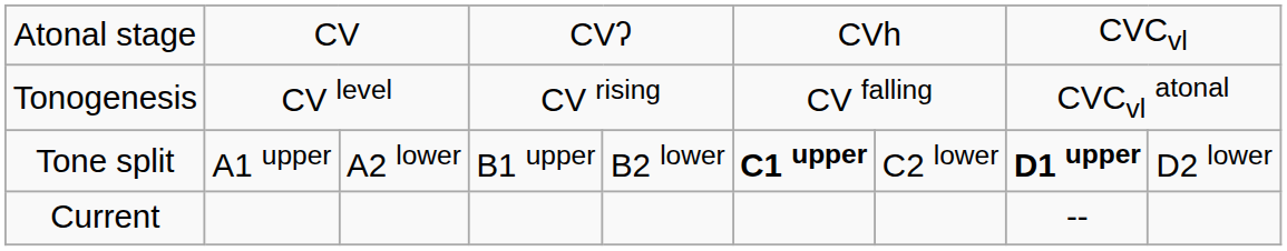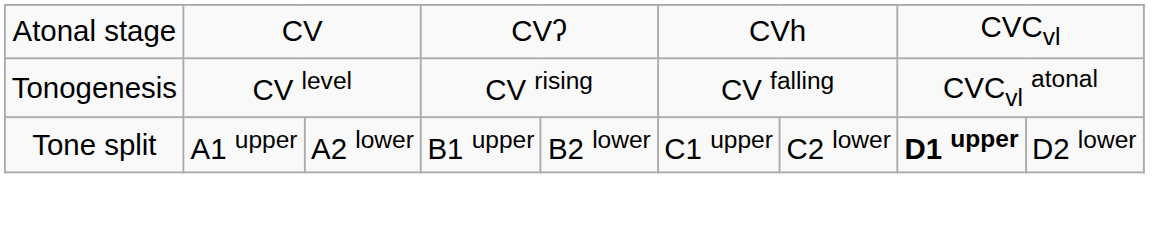 <table class="wikitable" style="text-align: center;">
 <tr>
 <td>Atonal stage</td>
 <td colspan="2">CV</td>
 <td colspan="2">CVʔ</td>
 <td colspan="2">CVh</td>
 <td colspan="2">CVC<sub>vl</sub></td>
 </tr>
 <tr>
 <td>Tonogenesis</td>
 <td colspan="2">CV <sup>level</sup></td>
 <td colspan="2">CV <sup>rising</sup></td>
 <td colspan="2">CV <sup>falling</sup></td>
 <td colspan="2">CVC<sub>vl</sub> <sup>atonal</sup></td>
 </tr>
 <tr>
 <td>Tone split</td>
 <td>A1 <sup>upper</sup></td>
 <td>A2 <sup>lower</sup></td>
 <td>B1 <sup>upper</sup></td>
 <td>B2 <sup>lower</sup></td>
-<td><strong>C1 <sup>upper</sup></strong></td>
+<td>C1 <sup>upper</sup></td>
 <td>C2 <sup>lower</sup></td>
 <td><strong>D1 <sup>upper</sup></strong></td>
 <td>D2 <sup>lower</sup></td>
 </tr>
-<tr>
-<td>Current</td>
-<td></td>
-<td></td>
-<td></td>
-<td></td>
-<td></td>
-<td></td>
-<td>--</td>
-<td></td>
-</tr>
 </table>
